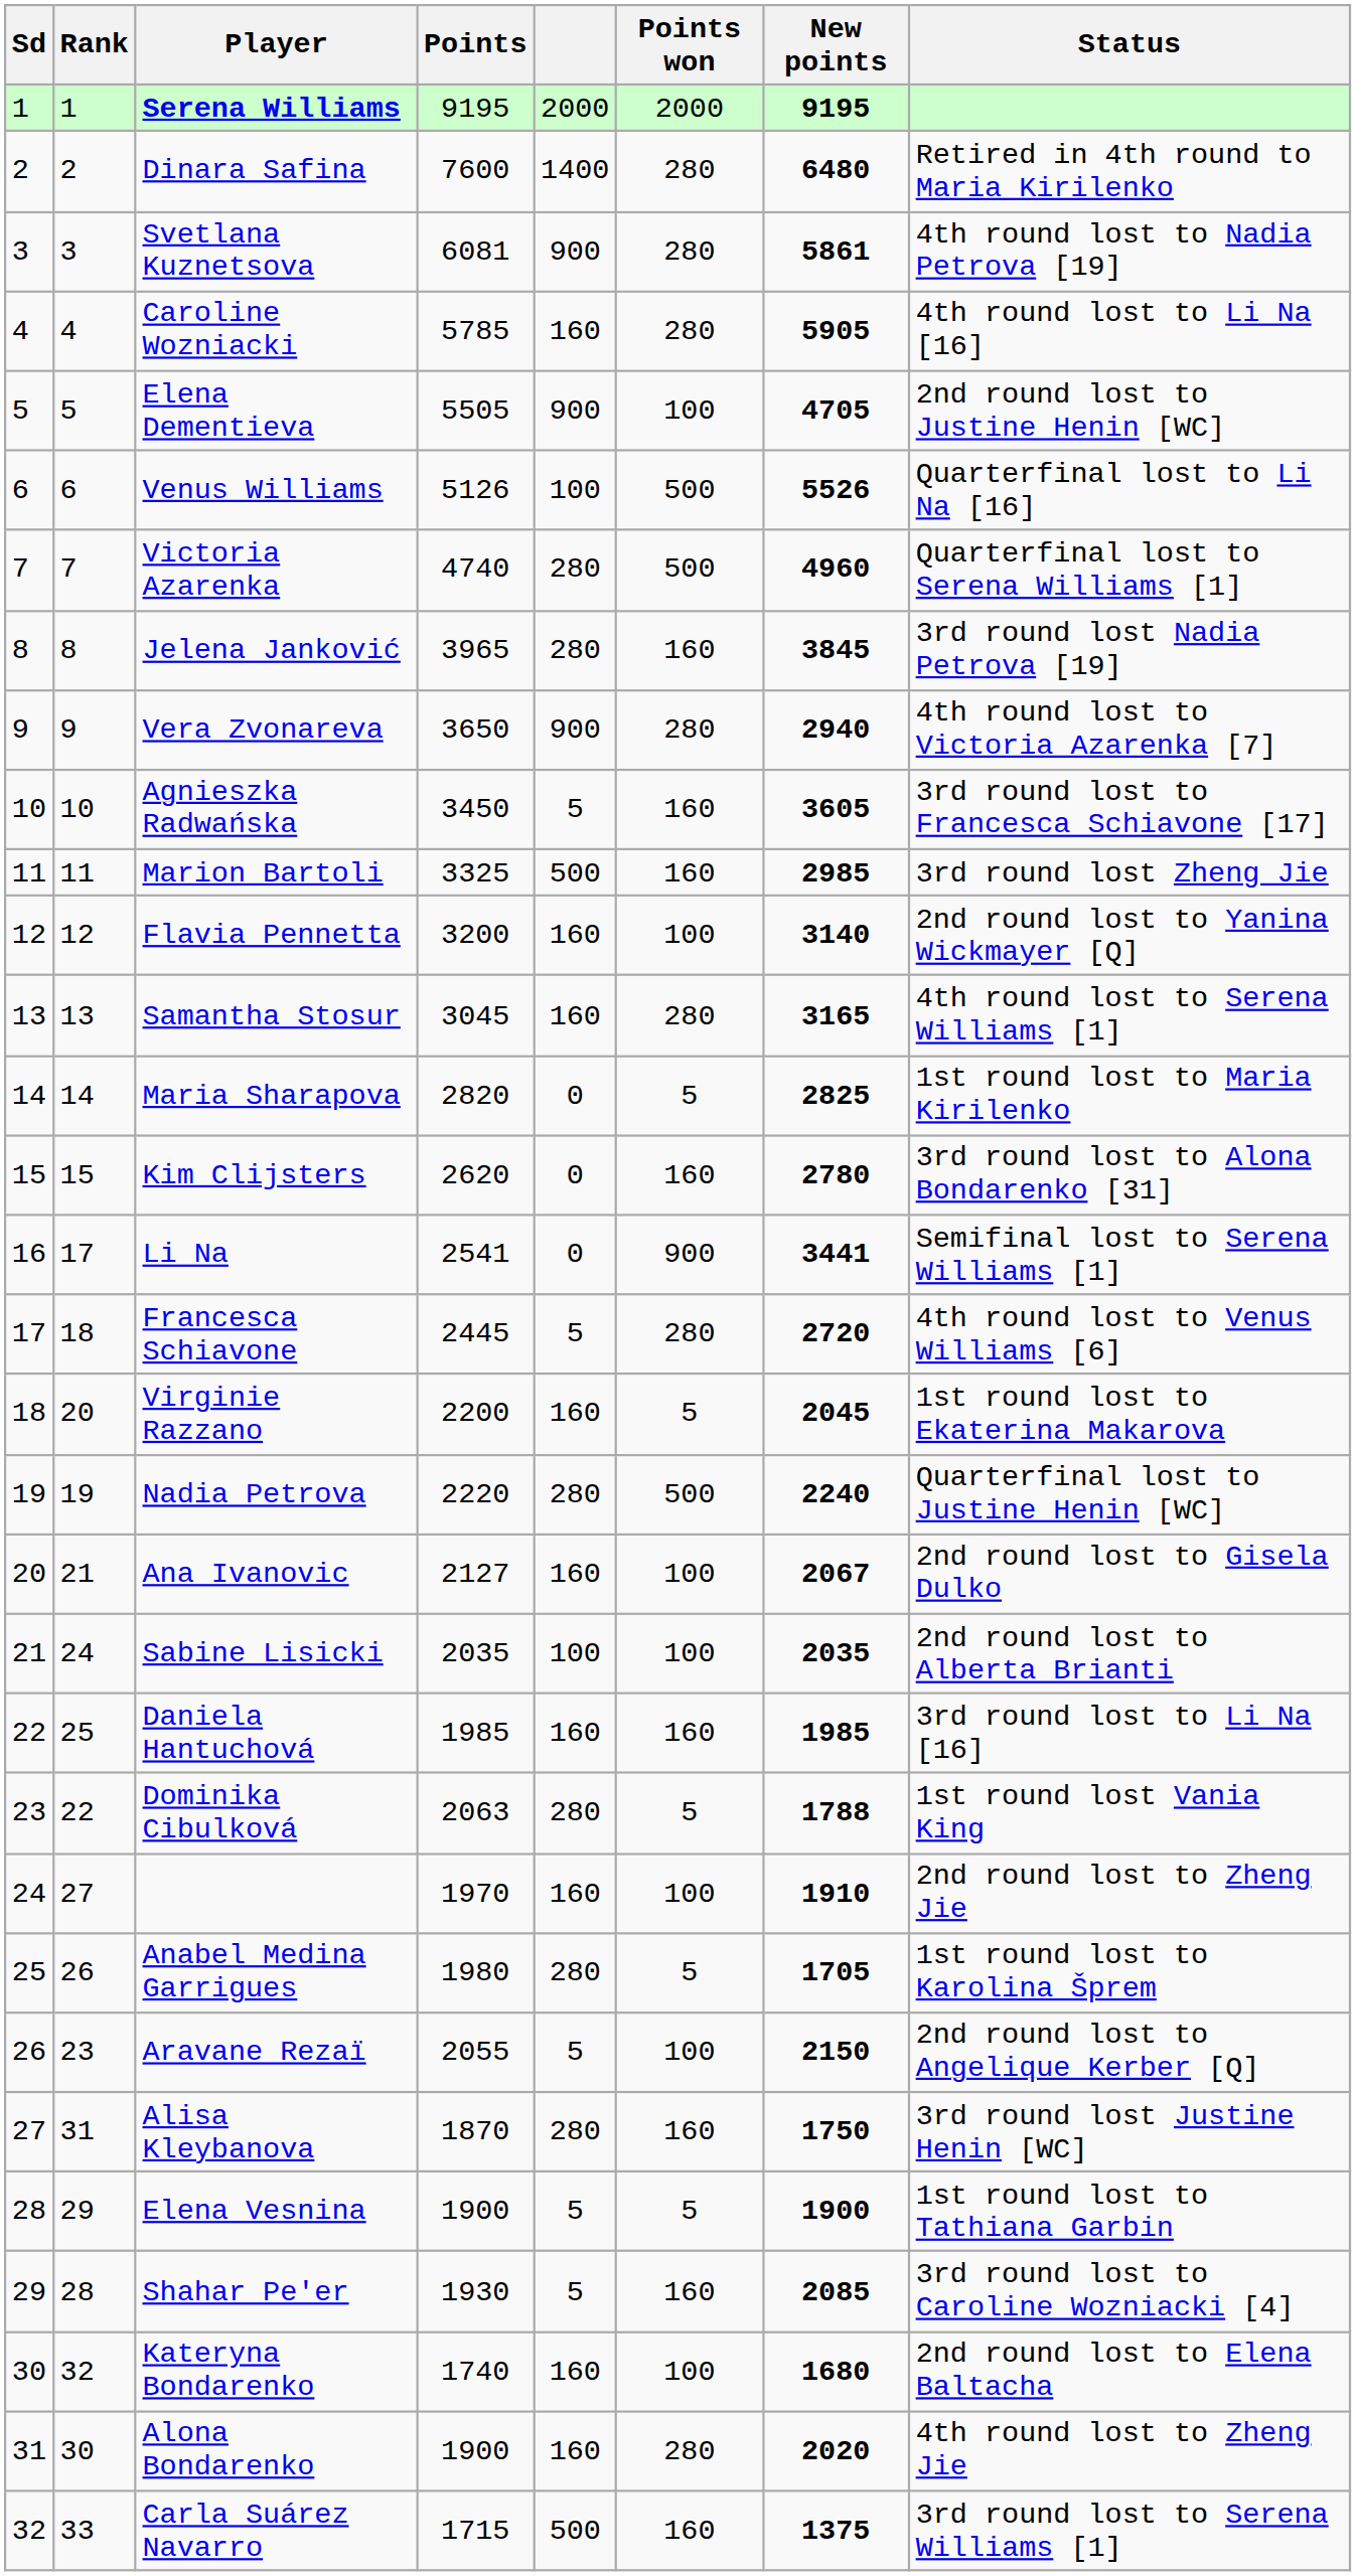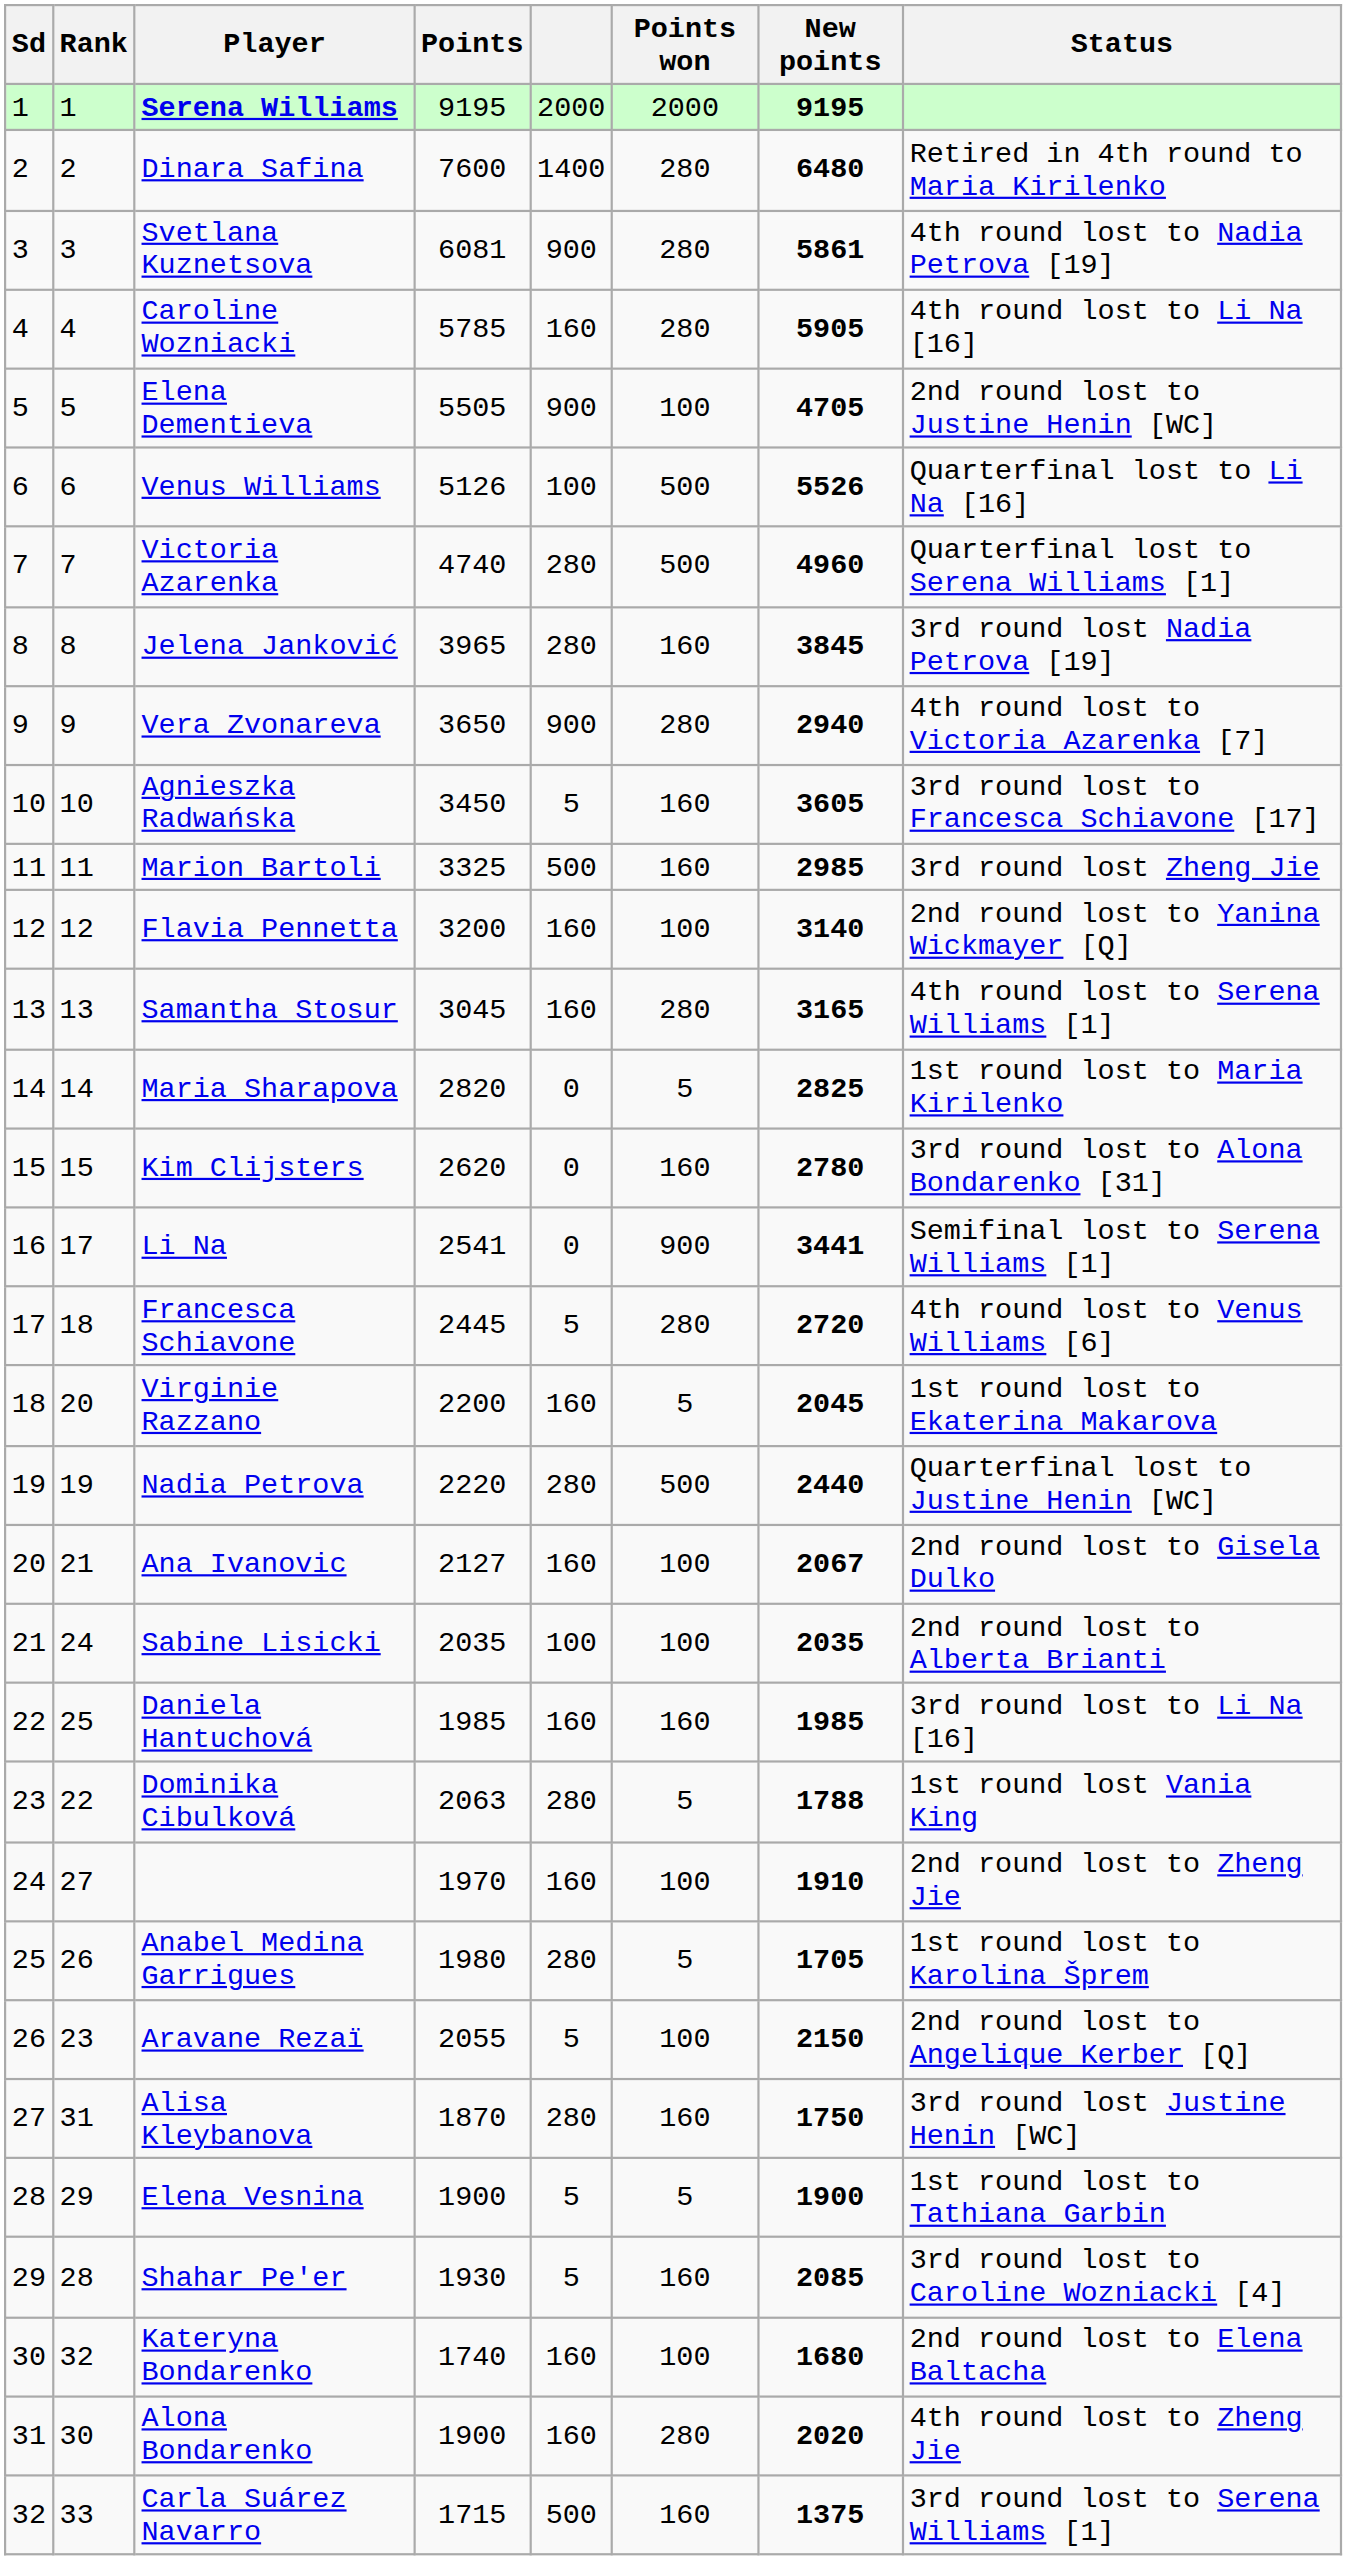 <table class="wikitable sortable">
 <tr>
 <th>Sd</th>
 <th>Rank</th>
 <th>Player</th>
 <th>Points</th>
 <th></th>
 <th>Points won</th>
 <th>New points</th>
 <th>Status</th>
 </tr>
 <tr align=left bgcolor="#CCFFCC">
 <td>1</td>
 <td>1</td>
 <td> <strong><a href='#'>Serena Williams</a></strong></td>
 <td align=center>9195</td>
 <td align=center>2000</td>
 <td align=center>2000</td>
 <td align=center><strong>9195</strong></td>
 <td></td>
 </tr>
 <tr align=left>
 <td>2</td>
 <td>2</td>
 <td> <a href='#'>Dinara Safina</a></td>
 <td align=center>7600</td>
 <td align=center>1400</td>
 <td align=center>280</td>
 <td align=center><strong>6480</strong></td>
 <td>Retired in 4th round to <a href='#'>Maria Kirilenko</a></td>
 </tr>
 <tr align=left>
 <td>3</td>
 <td>3</td>
 <td> <a href='#'>Svetlana Kuznetsova</a></td>
 <td align=center>6081</td>
 <td align=center>900</td>
 <td align=center>280</td>
 <td align=center><strong>5861</strong></td>
 <td>4th round lost to <a href='#'>Nadia Petrova</a> [19]</td>
 </tr>
 <tr align=left>
 <td>4</td>
 <td>4</td>
 <td> <a href='#'>Caroline Wozniacki</a></td>
 <td align=center>5785</td>
 <td align=center>160</td>
 <td align=center>280</td>
 <td align=center><strong>5905</strong></td>
 <td>4th round lost to <a href='#'>Li Na</a> [16]</td>
 </tr>
 <tr align=left>
 <td>5</td>
 <td>5</td>
 <td> <a href='#'>Elena Dementieva</a></td>
 <td align=center>5505</td>
 <td align=center>900</td>
 <td align=center>100</td>
 <td align=center><strong>4705</strong></td>
 <td>2nd round lost to <a href='#'>Justine Henin</a> [WC]</td>
 </tr>
 <tr align=left>
 <td>6</td>
 <td>6</td>
 <td> <a href='#'>Venus Williams</a></td>
 <td align=center>5126</td>
 <td align=center>100</td>
 <td align=center>500</td>
 <td align=center><strong>5526</strong></td>
 <td>Quarterfinal lost to <a href='#'>Li Na</a> [16]</td>
 </tr>
 <tr align=left>
 <td>7</td>
 <td>7</td>
 <td> <a href='#'>Victoria Azarenka</a></td>
 <td align=center>4740</td>
 <td align=center>280</td>
 <td align=center>500</td>
 <td align=center><strong>4960</strong></td>
 <td>Quarterfinal lost to <a href='#'>Serena Williams</a> [1]</td>
 </tr>
 <tr align=left>
 <td>8</td>
 <td>8</td>
 <td> <a href='#'>Jelena Janković</a></td>
 <td align=center>3965</td>
 <td align=center>280</td>
 <td align=center>160</td>
 <td align=center><strong>3845</strong></td>
 <td>3rd round lost <a href='#'>Nadia Petrova</a> [19]</td>
 </tr>
 <tr align=left>
 <td>9</td>
 <td>9</td>
 <td> <a href='#'>Vera Zvonareva</a></td>
 <td align=center>3650</td>
 <td align=center>900</td>
 <td align=center>280</td>
 <td align=center><strong>2940</strong></td>
 <td>4th round lost to <a href='#'>Victoria Azarenka</a> [7]</td>
 </tr>
 <tr align=left>
 <td>10</td>
 <td>10</td>
 <td> <a href='#'>Agnieszka Radwańska</a></td>
 <td align=center>3450</td>
 <td align=center>5</td>
 <td align=center>160</td>
 <td align=center><strong>3605</strong></td>
 <td>3rd round lost to <a href='#'>Francesca Schiavone</a> [17]</td>
 </tr>
 <tr align=left>
 <td>11</td>
 <td>11</td>
 <td> <a href='#'>Marion Bartoli</a></td>
 <td align=center>3325</td>
 <td align=center>500</td>
 <td align=center>160</td>
 <td align=center><strong>2985</strong></td>
 <td>3rd round lost <a href='#'>Zheng Jie</a></td>
 </tr>
 <tr align=left>
 <td>12</td>
 <td>12</td>
 <td> <a href='#'>Flavia Pennetta</a></td>
 <td align=center>3200</td>
 <td align=center>160</td>
 <td align=center>100</td>
 <td align=center><strong>3140</strong></td>
 <td>2nd round lost to <a href='#'>Yanina Wickmayer</a> [Q]</td>
 </tr>
 <tr align=left>
 <td>13</td>
 <td>13</td>
 <td> <a href='#'>Samantha Stosur</a></td>
 <td align=center>3045</td>
 <td align=center>160</td>
 <td align=center>280</td>
 <td align=center><strong>3165</strong></td>
 <td>4th round lost to <a href='#'>Serena Williams</a> [1]</td>
 </tr>
 <tr align=left>
 <td>14</td>
 <td>14</td>
 <td> <a href='#'>Maria Sharapova</a></td>
 <td align=center>2820</td>
 <td align=center>0</td>
 <td align=center>5</td>
 <td align=center><strong>2825</strong></td>
 <td>1st round lost to <a href='#'>Maria Kirilenko</a></td>
 </tr>
 <tr align=left>
 <td>15</td>
 <td>15</td>
 <td> <a href='#'>Kim Clijsters</a></td>
 <td align=center>2620</td>
 <td align=center>0</td>
 <td align=center>160</td>
 <td align=center><strong>2780</strong></td>
 <td>3rd round lost to <a href='#'>Alona Bondarenko</a> [31]</td>
 </tr>
 <tr align=left>
 <td>16</td>
 <td>17</td>
 <td> <a href='#'>Li Na</a></td>
 <td align=center>2541</td>
 <td align=center>0</td>
 <td align=center>900</td>
 <td align=center><strong>3441</strong></td>
 <td>Semifinal lost to <a href='#'>Serena Williams</a> [1]</td>
 </tr>
 <tr align=left>
 <td>17</td>
 <td>18</td>
 <td> <a href='#'>Francesca Schiavone</a></td>
 <td align=center>2445</td>
 <td align=center>5</td>
 <td align=center>280</td>
 <td align=center><strong>2720</strong></td>
 <td>4th round lost to <a href='#'>Venus Williams</a> [6]</td>
 </tr>
 <tr align=left>
 <td>18</td>
 <td>20</td>
 <td> <a href='#'>Virginie Razzano</a></td>
 <td align=center>2200</td>
 <td align=center>160</td>
 <td align=center>5</td>
 <td align=center><strong>2045</strong></td>
 <td>1st round lost to <a href='#'>Ekaterina Makarova</a></td>
 </tr>
 <tr align=left>
 <td>19</td>
 <td>19</td>
 <td> <a href='#'>Nadia Petrova</a></td>
 <td align=center>2220</td>
 <td align=center>280</td>
 <td align=center>500</td>
-<td align=center><strong>2240</strong></td>
+<td align=center><strong>2440</strong></td>
 <td>Quarterfinal lost to <a href='#'>Justine Henin</a> [WC]</td>
 </tr>
 <tr align=left>
 <td>20</td>
 <td>21</td>
 <td> <a href='#'>Ana Ivanovic</a></td>
 <td align=center>2127</td>
 <td align=center>160</td>
 <td align=center>100</td>
 <td align=center><strong>2067</strong></td>
 <td>2nd round lost to <a href='#'>Gisela Dulko</a></td>
 </tr>
 <tr align=left>
 <td>21</td>
 <td>24</td>
 <td> <a href='#'>Sabine Lisicki</a></td>
 <td align=center>2035</td>
 <td align=center>100</td>
 <td align=center>100</td>
 <td align=center><strong>2035</strong></td>
 <td>2nd round lost to <a href='#'>Alberta Brianti</a></td>
 </tr>
 <tr align=left>
 <td>22</td>
 <td>25</td>
 <td> <a href='#'>Daniela Hantuchová</a></td>
 <td align=center>1985</td>
 <td align=center>160</td>
 <td align=center>160</td>
 <td align=center><strong>1985</strong></td>
 <td>3rd round lost to <a href='#'>Li Na</a> [16]</td>
 </tr>
 <tr align=left>
 <td>23</td>
 <td>22</td>
 <td> <a href='#'>Dominika Cibulková</a></td>
 <td align=center>2063</td>
 <td align=center>280</td>
 <td align=center>5</td>
 <td align=center><strong>1788</strong></td>
 <td>1st round lost <a href='#'>Vania King</a></td>
 </tr>
 <tr align=left>
 <td>24</td>
 <td>27</td>
 <td></td>
 <td align=center>1970</td>
 <td align=center>160</td>
 <td align=center>100</td>
 <td align=center><strong>1910</strong></td>
 <td>2nd round lost to <a href='#'>Zheng Jie</a></td>
 </tr>
 <tr align=left>
 <td>25</td>
 <td>26</td>
 <td> <a href='#'>Anabel Medina Garrigues</a></td>
 <td align=center>1980</td>
 <td align=center>280</td>
 <td align=center>5</td>
 <td align=center><strong>1705</strong></td>
 <td>1st round lost to <a href='#'>Karolina Šprem</a></td>
 </tr>
 <tr align=left>
 <td>26</td>
 <td>23</td>
 <td> <a href='#'>Aravane Rezaï</a></td>
 <td align=center>2055</td>
 <td align=center>5</td>
 <td align=center>100</td>
 <td align=center><strong>2150</strong></td>
 <td>2nd round lost to <a href='#'>Angelique Kerber</a> [Q]</td>
 </tr>
 <tr align=left>
 <td>27</td>
 <td>31</td>
 <td> <a href='#'>Alisa Kleybanova</a></td>
 <td align=center>1870</td>
 <td align=center>280</td>
 <td align=center>160</td>
 <td align=center><strong>1750</strong></td>
 <td>3rd round lost <a href='#'>Justine Henin</a> [WC]</td>
 </tr>
 <tr align=left>
 <td>28</td>
 <td>29</td>
 <td> <a href='#'>Elena Vesnina</a></td>
 <td align=center>1900</td>
 <td align=center>5</td>
 <td align=center>5</td>
 <td align=center><strong>1900</strong></td>
 <td>1st round lost to <a href='#'>Tathiana Garbin</a></td>
 </tr>
 <tr align=left>
 <td>29</td>
 <td>28</td>
 <td> <a href='#'>Shahar Pe'er</a></td>
 <td align=center>1930</td>
 <td align=center>5</td>
 <td align=center>160</td>
 <td align=center><strong>2085</strong></td>
 <td>3rd round lost to <a href='#'>Caroline Wozniacki</a> [4]</td>
 </tr>
 <tr align=left>
 <td>30</td>
 <td>32</td>
 <td> <a href='#'>Kateryna Bondarenko</a></td>
 <td align=center>1740</td>
 <td align=center>160</td>
 <td align=center>100</td>
 <td align=center><strong>1680</strong></td>
 <td>2nd round lost to <a href='#'>Elena Baltacha</a></td>
 </tr>
 <tr align=left>
 <td>31</td>
 <td>30</td>
 <td> <a href='#'>Alona Bondarenko</a></td>
 <td align=center>1900</td>
 <td align=center>160</td>
 <td align=center>280</td>
 <td align=center><strong>2020</strong></td>
 <td>4th round lost to <a href='#'>Zheng Jie</a></td>
 </tr>
 <tr align=left>
 <td>32</td>
 <td>33</td>
 <td> <a href='#'>Carla Suárez Navarro</a></td>
 <td align=center>1715</td>
 <td align=center>500</td>
 <td align=center>160</td>
 <td align=center><strong>1375</strong></td>
 <td>3rd round lost to <a href='#'>Serena Williams</a> [1]</td>
 </tr>
 </table>
